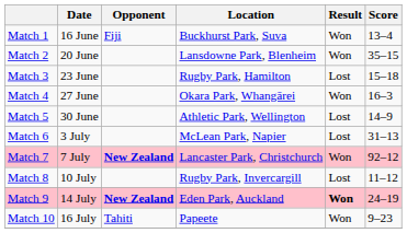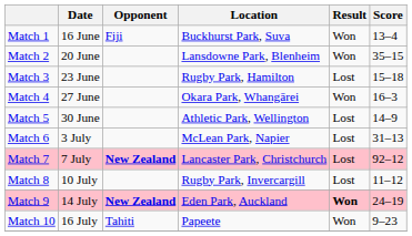 <table class="wikitable" style="font-size: 95%;">
 <tr>
 <th></th>
 <th>Date</th>
 <th>Opponent</th>
 <th>Location</th>
 <th>Result</th>
 <th>Score</th>
 </tr>
 <tr>
 <td><a href='#'>Match 1</a></td>
 <td>16 June</td>
 <td> <a href='#'>Fiji</a></td>
 <td><a href='#'>Buckhurst Park</a>, <a href='#'>Suva</a></td>
 <td>Won</td>
 <td>13–4</td>
 </tr>
 <tr>
 <td><a href='#'>Match 2</a></td>
 <td>20 June</td>
 <td></td>
 <td><a href='#'>Lansdowne Park</a>, <a href='#'>Blenheim</a></td>
 <td>Won</td>
 <td>35–15</td>
 </tr>
 <tr>
 <td><a href='#'>Match 3</a></td>
 <td>23 June</td>
 <td></td>
 <td><a href='#'>Rugby Park</a>, <a href='#'>Hamilton</a></td>
 <td>Lost</td>
 <td>15–18</td>
 </tr>
 <tr>
 <td><a href='#'>Match 4</a></td>
 <td>27 June</td>
 <td></td>
 <td><a href='#'>Okara Park</a>, <a href='#'>Whangārei</a></td>
 <td>Won</td>
 <td>16–3</td>
 </tr>
 <tr>
 <td><a href='#'>Match 5</a></td>
 <td>30 June</td>
 <td></td>
 <td><a href='#'>Athletic Park</a>, <a href='#'>Wellington</a></td>
 <td>Lost</td>
 <td>14–9</td>
 </tr>
 <tr>
 <td><a href='#'>Match 6</a></td>
 <td>3 July</td>
 <td></td>
 <td><a href='#'>McLean Park</a>, <a href='#'>Napier</a></td>
 <td>Lost</td>
 <td>31–13</td>
 </tr>
 <tr bgcolor=Pink>
 <td><a href='#'>Match 7</a></td>
 <td>7 July</td>
 <td> <strong><a href='#'>New Zealand</a></strong></td>
 <td><a href='#'>Lancaster Park</a>, <a href='#'>Christchurch</a></td>
-<td>Won</td>
+<td>Lost</td>
 <td>92–12</td>
 </tr>
 <tr>
 <td><a href='#'>Match 8</a></td>
 <td>10 July</td>
 <td></td>
 <td><a href='#'>Rugby Park</a>, <a href='#'>Invercargill</a></td>
 <td>Lost</td>
 <td>11–12</td>
 </tr>
 <tr bgcolor=Pink>
 <td><a href='#'>Match 9</a></td>
 <td>14 July</td>
 <td> <strong><a href='#'>New Zealand</a></strong></td>
 <td><a href='#'>Eden Park</a>, <a href='#'>Auckland</a></td>
 <td><strong>Won</strong></td>
 <td>24–19</td>
 </tr>
 <tr>
 <td><a href='#'>Match 10</a></td>
 <td>16 July</td>
 <td> <a href='#'>Tahiti</a></td>
 <td><a href='#'>Papeete</a></td>
 <td>Won</td>
 <td>9–23</td>
 </tr>
 <tr>
 </tr>
 </table>
